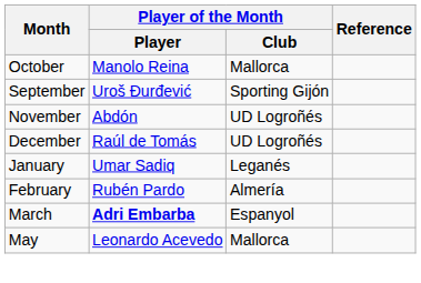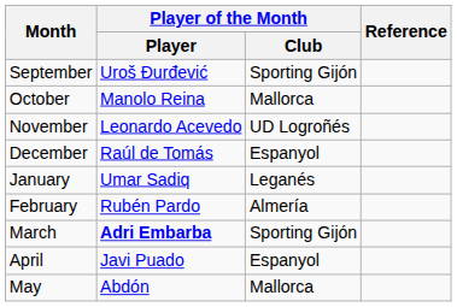 <table class="wikitable">
 <tr>
 <th rowspan="2">Month</th>
 <th colspan="2"><a href='#'>Player of the Month</a></th>
 <th rowspan="2">Reference</th>
 </tr>
 <tr>
 <th>Player</th>
 <th>Club</th>
 </tr>
 <tr>
+<td>September</td>
+<td> <a href='#'>Uroš Đurđević</a></td>
+<td>Sporting Gijón</td>
+<td align=center></td>
+</tr>
+<tr>
 <td>October</td>
 <td> <a href='#'>Manolo Reina</a></td>
 <td>Mallorca</td>
 <td align=center></td>
 </tr>
 <tr>
-<td>September</td>
-<td> <a href='#'>Uroš Đurđević</a></td>
-<td>Sporting Gijón</td>
-<td align=center></td>
-</tr>
-<tr>
 <td>November</td>
-<td> <a href='#'>Abdón</a></td>
+<td> <a href='#'>Leonardo Acevedo</a></td>
 <td>UD Logroñés</td>
 <td align=center></td>
 </tr>
 <tr>
 <td>December</td>
 <td> <a href='#'>Raúl de Tomás</a></td>
-<td>UD Logroñés</td>
+<td>Espanyol</td>
 <td align=center></td>
 </tr>
 <tr>
 <td>January</td>
 <td> <a href='#'>Umar Sadiq</a></td>
 <td>Leganés</td>
 <td align=center></td>
 </tr>
 <tr>
 <td>February</td>
 <td> <a href='#'>Rubén Pardo</a></td>
 <td>Almería</td>
 <td align=center></td>
 </tr>
 <tr>
 <td>March</td>
 <td><strong> <a href='#'>Adri Embarba</a></strong></td>
+<td>Sporting Gijón</td>
+<td align=center></td>
+</tr>
+<tr>
+<td>April</td>
+<td> <a href='#'>Javi Puado</a></td>
 <td>Espanyol</td>
 <td align=center></td>
 </tr>
 <tr>
 <td>May</td>
-<td> <a href='#'>Leonardo Acevedo</a></td>
+<td> <a href='#'>Abdón</a></td>
 <td>Mallorca</td>
 <td align=center></td>
 </tr>
 </table>
